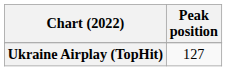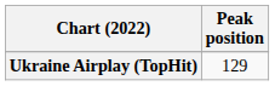 <table class="wikitable sortable plainrowheaders" style="text-align:center">
 <tr>
 <th scope="col">Chart (2022)</th>
 <th scope="col">Peak<br>position</th>
 </tr>
 <tr>
 </tr>
 <tr>
 <th scope="row">Ukraine Airplay (TopHit)</th>
-<td>127</td>
+<td>129</td>
 </tr>
 </table>
